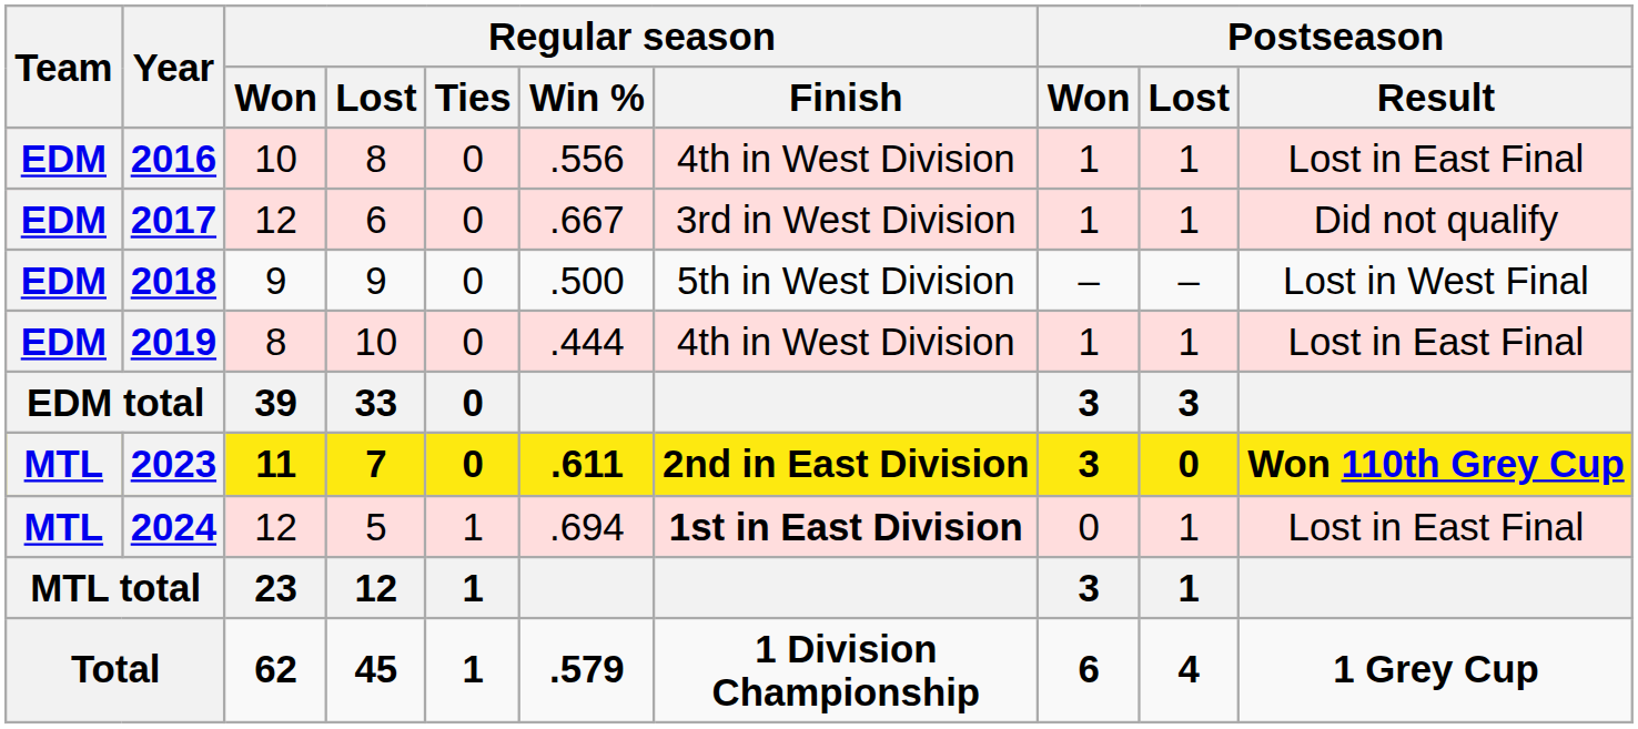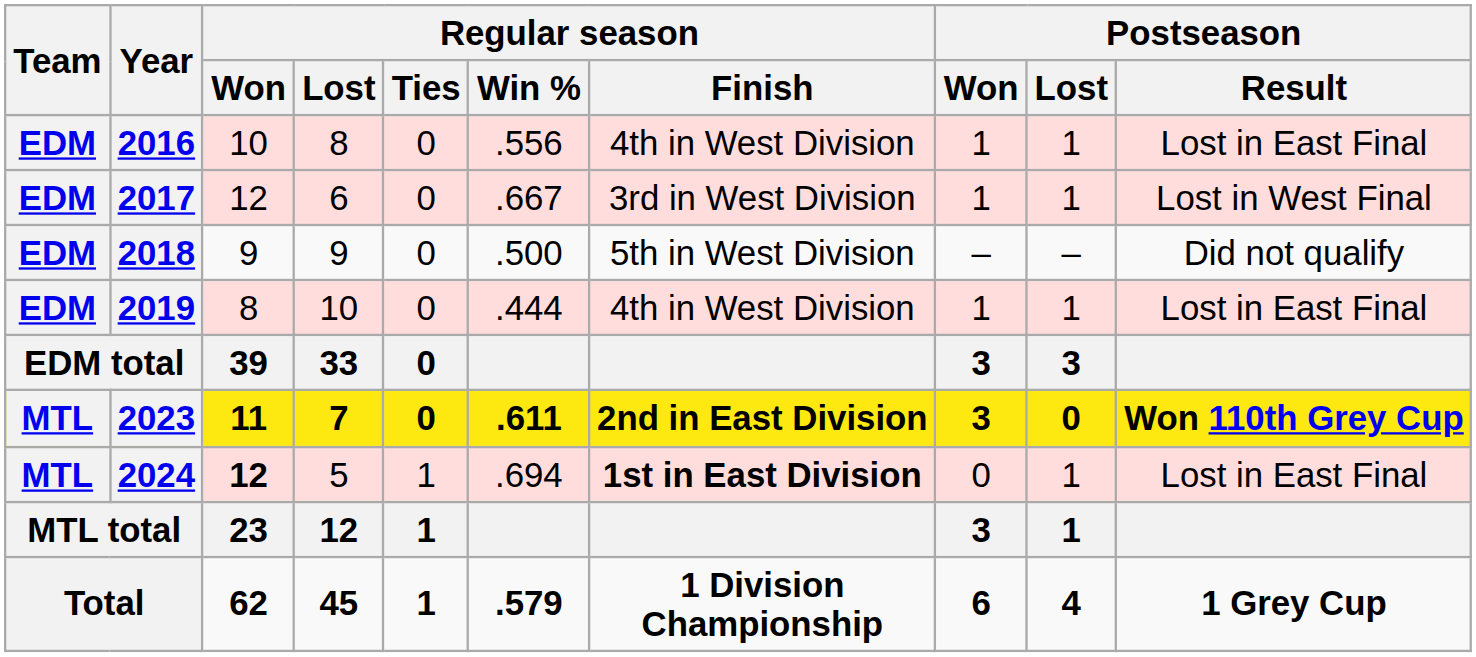 <table class="wikitable" style="font-size: 95%; text-align:center;">
 <tr>
 <th rowspan="2">Team</th>
 <th rowspan="2">Year</th>
 <th colspan="5">Regular season</th>
 <th colspan="4">Postseason</th>
 </tr>
 <tr>
 <th>Won</th>
 <th>Lost</th>
 <th>Ties</th>
 <th>Win %</th>
 <th>Finish</th>
 <th>Won</th>
 <th>Lost</th>
 <th>Result</th>
 </tr>
 <tr ! style="background:#fdd;">
 <th><a href='#'>EDM</a></th>
 <th><a href='#'>2016</a></th>
 <td>10</td>
 <td>8</td>
 <td>0</td>
 <td>.556</td>
 <td>4th in West Division</td>
 <td>1</td>
 <td>1</td>
 <td>Lost in East Final</td>
 </tr>
 <tr ! style="background:#fdd;">
 <th><a href='#'>EDM</a></th>
 <th><a href='#'>2017</a></th>
 <td>12</td>
 <td>6</td>
 <td>0</td>
 <td>.667</td>
 <td>3rd in West Division</td>
 <td>1</td>
 <td>1</td>
-<td>Did not qualify</td>
+<td>Lost in West Final</td>
 </tr>
 <tr>
 <th><a href='#'>EDM</a></th>
 <th><a href='#'>2018</a></th>
 <td>9</td>
 <td>9</td>
 <td>0</td>
 <td>.500</td>
 <td>5th in West Division</td>
 <td>–</td>
 <td>–</td>
-<td>Lost in West Final</td>
+<td>Did not qualify</td>
 </tr>
 <tr ! style="background:#fdd;">
 <th><a href='#'>EDM</a></th>
 <th><a href='#'>2019</a></th>
 <td>8</td>
 <td>10</td>
 <td>0</td>
 <td>.444</td>
 <td>4th in West Division</td>
 <td>1</td>
 <td>1</td>
 <td>Lost in East Final</td>
 </tr>
 <tr>
 <th colspan="2">EDM total</th>
 <th>39</th>
 <th>33</th>
 <th>0</th>
 <th></th>
 <th></th>
 <th>3</th>
 <th>3</th>
 <th></th>
 </tr>
 <tr ! style="background:#FDE910;">
 <th><a href='#'>MTL</a></th>
 <th><a href='#'>2023</a></th>
 <td><strong>11</strong></td>
 <td><strong>7</strong></td>
 <td><strong>0</strong></td>
 <td><strong>.611</strong></td>
 <td><strong>2nd in East Division</strong></td>
 <td><strong>3</strong></td>
 <td><strong>0</strong></td>
 <td><strong>Won <a href='#'>110th Grey Cup</a></strong></td>
 </tr>
 <tr ! style="background:#fdd;">
 <th><a href='#'>MTL</a></th>
 <th><a href='#'>2024</a></th>
-<td>12</td>
+<td><strong>12</strong></td>
 <td>5</td>
 <td>1</td>
 <td>.694</td>
 <td><strong>1st in East Division</strong></td>
 <td>0</td>
 <td>1</td>
 <td>Lost in East Final</td>
 </tr>
 <tr>
 <th colspan="2">MTL total</th>
 <th>23</th>
 <th>12</th>
 <th>1</th>
 <th></th>
 <th></th>
 <th>3</th>
 <th>1</th>
 <th></th>
 </tr>
 <tr !>
 <th colspan="2"><strong>Total</strong></th>
 <td><strong>62</strong></td>
 <td><strong>45</strong></td>
 <td><strong>1</strong></td>
 <td><strong>.579</strong></td>
 <td><strong>1 Division<br>Championship</strong></td>
 <td><strong>6</strong></td>
 <td><strong>4</strong></td>
 <td><strong>1 Grey Cup</strong></td>
 </tr>
 </table>
